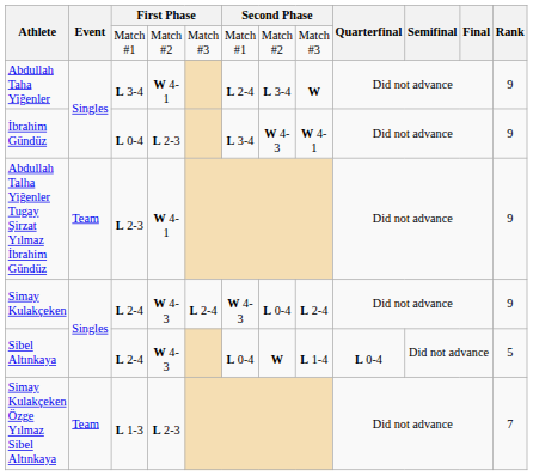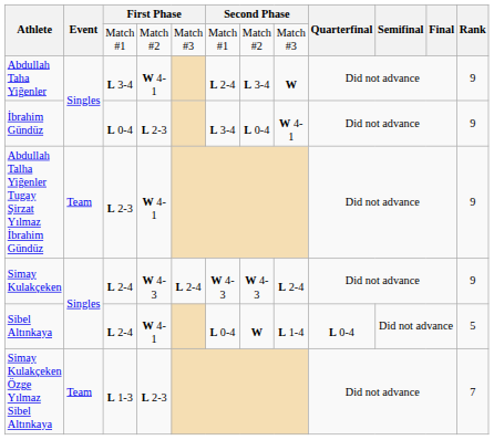 <table class=wikitable style="font-size:90%; text-align:center">
 <tr>
 <th rowspan=2>Athlete</th>
 <th rowspan=2>Event</th>
 <th colspan=3>First Phase</th>
 <th colspan=3>Second Phase</th>
 <th rowspan=2>Quarterfinal</th>
 <th rowspan=2>Semifinal</th>
 <th rowspan=2>Final</th>
 <th rowspan=2>Rank</th>
 </tr>
 <tr>
 <td>Match #1</td>
 <td>Match #2</td>
 <td>Match #3</td>
 <td>Match #1</td>
 <td>Match #2</td>
 <td>Match #3</td>
 </tr>
 <tr>
 <td align=left><a href='#'>Abdullah Taha Yiğenler</a></td>
 <td align=left rowspan=2><a href='#'>Singles</a></td>
 <td><br><strong>L</strong> 3-4</td>
 <td><br><strong>W</strong> 4-1</td>
 <td bgcolor=wheat></td>
 <td><br><strong>L</strong> 2-4</td>
 <td><br><strong>L</strong> 3-4</td>
 <td><br><strong>W</strong></td>
 <td colspan=3>Did not advance</td>
 <td>9</td>
 </tr>
 <tr>
 <td align=left><a href='#'>İbrahim Gündüz</a></td>
 <td><br><strong>L</strong> 0-4</td>
 <td><br><strong>L</strong> 2-3</td>
 <td bgcolor=wheat></td>
 <td><br><strong>L</strong> 3-4</td>
-<td><br><strong>W</strong> 4-3</td>
+<td><br><strong>L</strong> 0-4</td>
 <td><br><strong>W</strong> 4-1</td>
 <td colspan=3>Did not advance</td>
 <td>9</td>
 </tr>
 <tr>
 <td align=left><a href='#'>Abdullah Talha Yiğenler</a><br><a href='#'>Tugay Şirzat Yılmaz</a><br><a href='#'>İbrahim Gündüz</a></td>
 <td align=left><a href='#'>Team</a></td>
 <td><br><strong>L</strong> 2-3</td>
 <td><br><strong>W</strong> 4-1</td>
 <td colspan=4 bgcolor=wheat></td>
 <td colspan=3>Did not advance</td>
 <td>9</td>
 </tr>
 <tr>
 <td align=left><a href='#'>Simay Kulakçeken</a></td>
 <td align=left rowspan=2><a href='#'>Singles</a></td>
 <td><br><strong>L</strong> 2-4</td>
 <td><br><strong>W</strong> 4-3</td>
 <td><br><strong>L</strong> 2-4</td>
 <td><br><strong>W</strong> 4-3</td>
-<td><br><strong>L</strong> 0-4</td>
+<td><br><strong>W</strong> 4-3</td>
 <td><br><strong>L</strong> 2-4</td>
 <td colspan=3>Did not advance</td>
 <td>9</td>
 </tr>
 <tr>
 <td align=left><a href='#'>Sibel Altınkaya</a></td>
 <td><br><strong>L</strong> 2-4</td>
-<td><br><strong>W</strong> 4-3</td>
+<td><br><strong>W</strong> 4-1</td>
 <td bgcolor=wheat></td>
 <td><br><strong>L</strong> 0-4</td>
 <td><br><strong>W</strong></td>
 <td><br><strong>L</strong> 1-4</td>
 <td><br><strong>L</strong> 0-4</td>
 <td colspan=2>Did not advance</td>
 <td>5</td>
 </tr>
 <tr>
 <td align=left><a href='#'>Simay Kulakçeken</a><br><a href='#'>Özge Yılmaz</a><br><a href='#'>Sibel Altınkaya</a></td>
 <td align=left><a href='#'>Team</a></td>
 <td><br><strong>L</strong> 1-3</td>
 <td><br><strong>L</strong> 2-3</td>
 <td bgcolor=wheat colspan=4></td>
 <td colspan=3>Did not advance</td>
 <td>7</td>
 </tr>
 </table>
